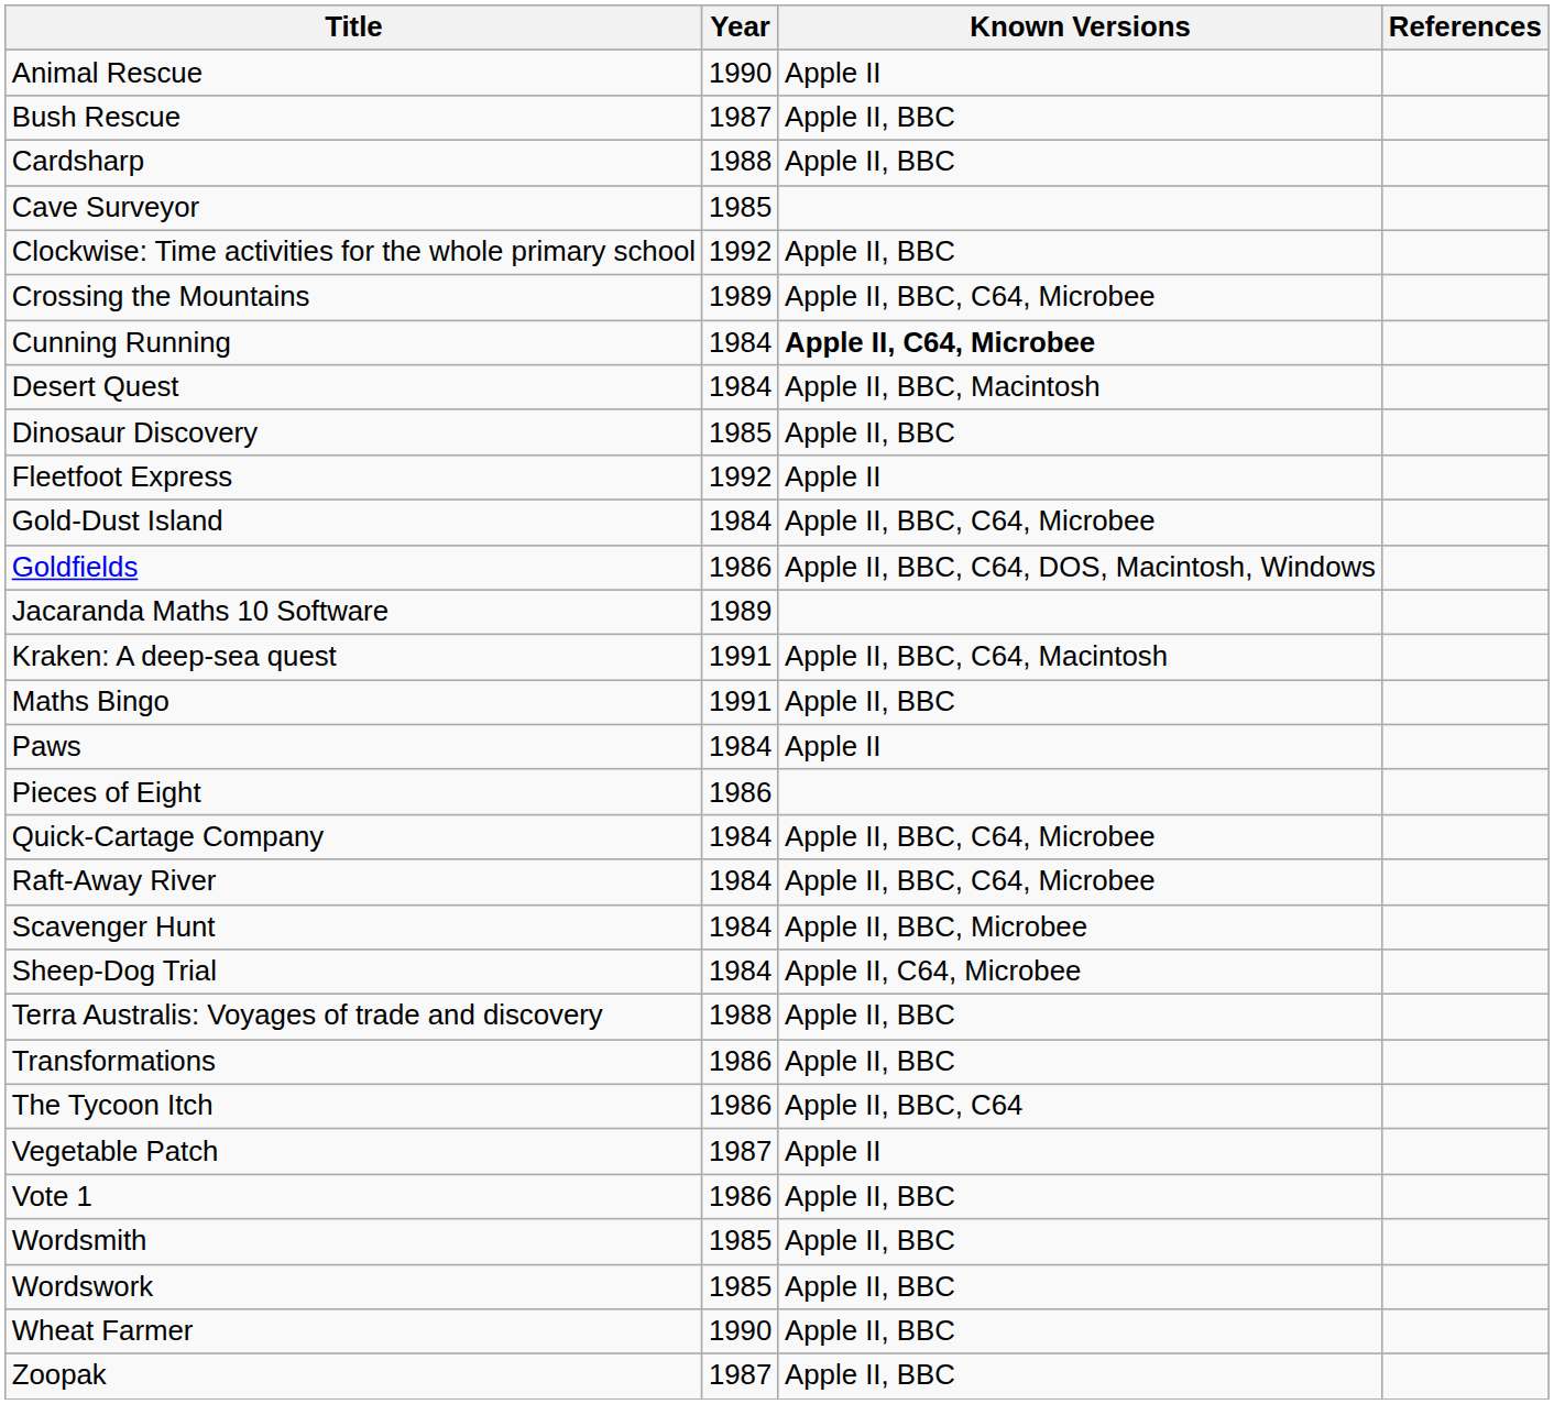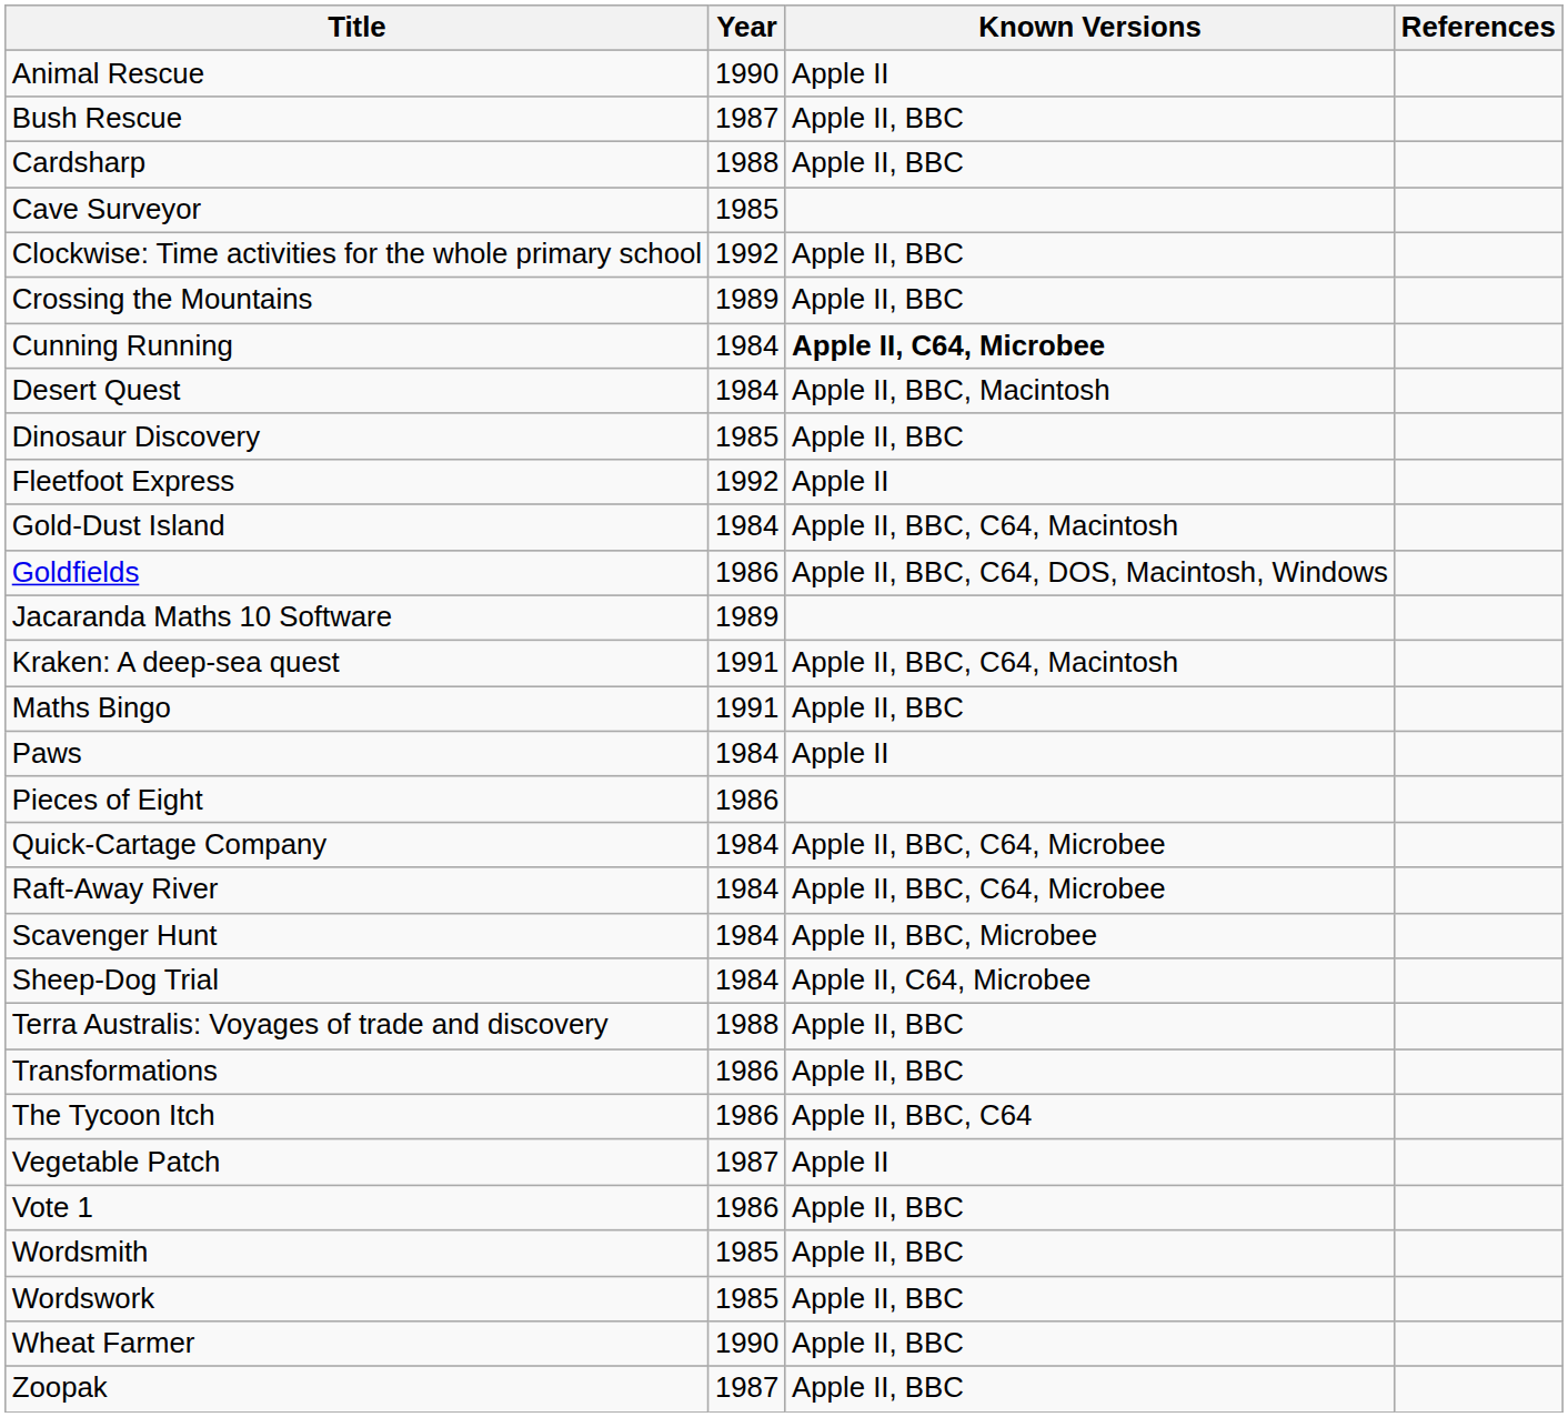 <table class="wikitable sortable">
 <tr>
 <th>Title</th>
 <th>Year</th>
 <th>Known Versions</th>
 <th>References</th>
 </tr>
 <tr>
 <td>Animal Rescue</td>
 <td>1990</td>
 <td>Apple II</td>
 <td></td>
 </tr>
 <tr>
 <td>Bush Rescue</td>
 <td>1987</td>
 <td>Apple II, BBC</td>
 <td></td>
 </tr>
 <tr>
 <td>Cardsharp</td>
 <td>1988</td>
 <td>Apple II, BBC</td>
 <td></td>
 </tr>
 <tr>
 <td>Cave Surveyor</td>
 <td>1985</td>
 <td></td>
 <td></td>
 </tr>
 <tr>
 <td>Clockwise: Time activities for the whole primary school</td>
 <td>1992</td>
 <td>Apple II, BBC</td>
 <td></td>
 </tr>
 <tr>
 <td>Crossing the Mountains</td>
 <td>1989</td>
-<td>Apple II, BBC, C64, Microbee</td>
+<td>Apple II, BBC</td>
 <td></td>
 </tr>
 <tr>
 <td>Cunning Running</td>
 <td>1984</td>
 <td><strong>Apple II, C64, Microbee</strong></td>
 <td></td>
 </tr>
 <tr>
 <td>Desert Quest</td>
 <td>1984</td>
 <td>Apple II, BBC, Macintosh</td>
 <td></td>
 </tr>
 <tr>
 <td>Dinosaur Discovery</td>
 <td>1985</td>
 <td>Apple II, BBC</td>
 <td></td>
 </tr>
 <tr>
 <td>Fleetfoot Express</td>
 <td>1992</td>
 <td>Apple II</td>
 <td></td>
 </tr>
 <tr>
 <td>Gold-Dust Island</td>
 <td>1984</td>
-<td>Apple II, BBC, C64, Microbee</td>
+<td>Apple II, BBC, C64, Macintosh</td>
 <td></td>
 </tr>
 <tr>
 <td><a href='#'>Goldfields</a></td>
 <td>1986</td>
 <td>Apple II, BBC, C64, DOS, Macintosh, Windows</td>
 <td></td>
 </tr>
 <tr>
 <td>Jacaranda Maths 10 Software</td>
 <td>1989</td>
 <td></td>
 <td></td>
 </tr>
 <tr>
 <td>Kraken: A deep-sea quest</td>
 <td>1991</td>
 <td>Apple II, BBC, C64, Macintosh</td>
 <td></td>
 </tr>
 <tr>
 <td>Maths Bingo</td>
 <td>1991</td>
 <td>Apple II, BBC</td>
 <td></td>
 </tr>
 <tr>
 <td>Paws</td>
 <td>1984</td>
 <td>Apple II</td>
 <td></td>
 </tr>
 <tr>
 <td>Pieces of Eight</td>
 <td>1986</td>
 <td></td>
 <td></td>
 </tr>
 <tr>
 <td>Quick-Cartage Company</td>
 <td>1984</td>
 <td>Apple II, BBC, C64, Microbee</td>
 <td></td>
 </tr>
 <tr>
 <td>Raft-Away River</td>
 <td>1984</td>
 <td>Apple II, BBC, C64, Microbee</td>
 <td></td>
 </tr>
 <tr>
 <td>Scavenger Hunt</td>
 <td>1984</td>
 <td>Apple II, BBC, Microbee</td>
 <td></td>
 </tr>
 <tr>
 <td>Sheep-Dog Trial</td>
 <td>1984</td>
 <td>Apple II, C64, Microbee</td>
 <td></td>
 </tr>
 <tr>
 <td>Terra Australis: Voyages of trade and discovery</td>
 <td>1988</td>
 <td>Apple II, BBC</td>
 <td></td>
 </tr>
 <tr>
 <td>Transformations</td>
 <td>1986</td>
 <td>Apple II, BBC</td>
 <td></td>
 </tr>
 <tr>
 <td>The Tycoon Itch</td>
 <td>1986</td>
 <td>Apple II, BBC, C64</td>
 <td></td>
 </tr>
 <tr>
 <td>Vegetable Patch</td>
 <td>1987</td>
 <td>Apple II</td>
 <td></td>
 </tr>
 <tr>
 <td>Vote 1</td>
 <td>1986</td>
 <td>Apple II, BBC</td>
 <td></td>
 </tr>
 <tr>
 <td>Wordsmith</td>
 <td>1985</td>
 <td>Apple II, BBC</td>
 <td></td>
 </tr>
 <tr>
 <td>Wordswork</td>
 <td>1985</td>
 <td>Apple II, BBC</td>
 <td></td>
 </tr>
 <tr>
 <td>Wheat Farmer</td>
 <td>1990</td>
 <td>Apple II, BBC</td>
 <td></td>
 </tr>
 <tr>
 <td>Zoopak</td>
 <td>1987</td>
 <td>Apple II, BBC</td>
 <td></td>
 </tr>
 </table>
